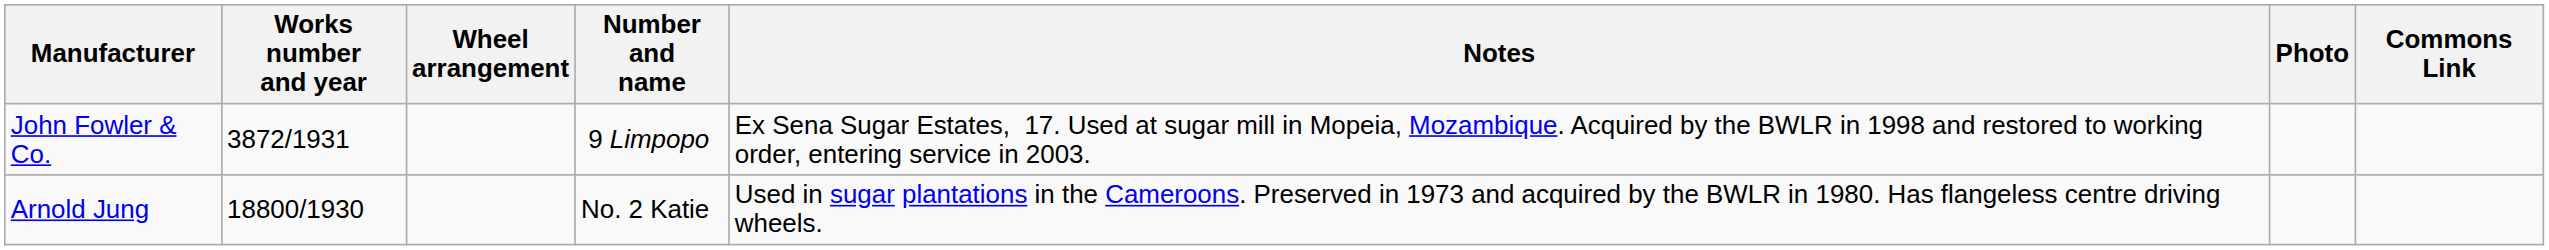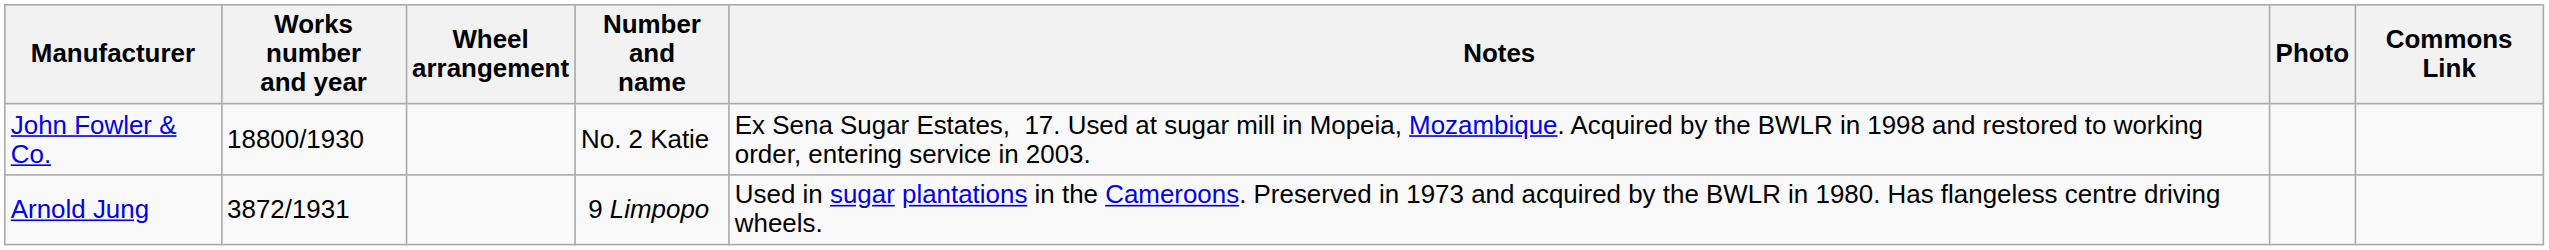 <table class="wikitable">
 <tr>
 <th>Manufacturer</th>
 <th>Works number<br>and year</th>
 <th>Wheel<br>arrangement</th>
 <th>Number and<br>name</th>
 <th>Notes</th>
 <th>Photo</th>
 <th>Commons Link</th>
 </tr>
 <tr>
 <td><a href='#'>John Fowler & Co.</a></td>
-<td>3872/1931</td>
+<td>18800/1930</td>
 <td></td>
-<td> 9 <em>Limpopo</em></td>
+<td>No. 2 Katie</td>
 <td>Ex Sena Sugar Estates,  17. Used at sugar mill in Mopeia, <a href='#'>Mozambique</a>. Acquired by the BWLR in 1998 and restored to working order, entering service in 2003.</td>
 <td></td>
 <td></td>
 </tr>
 <tr>
 <td><a href='#'>Arnold Jung</a></td>
-<td>18800/1930</td>
+<td>3872/1931</td>
 <td></td>
-<td>No. 2 Katie</td>
+<td> 9 <em>Limpopo</em></td>
 <td>Used in <a href='#'>sugar</a> <a href='#'>plantations</a> in the <a href='#'>Cameroons</a>. Preserved in 1973 and acquired by the BWLR in 1980. Has flangeless centre driving wheels.</td>
 <td></td>
 <td></td>
 </tr>
 </table>
